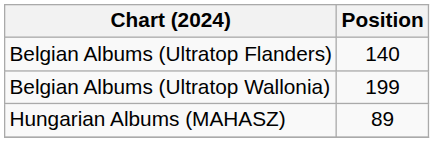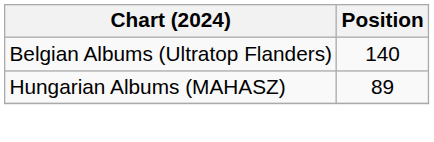 <table class="wikitable sortable">
 <tr>
 <th>Chart (2024)</th>
 <th>Position</th>
 </tr>
 <tr>
 <td>Belgian Albums (Ultratop Flanders)</td>
 <td style="text-align:center;">140</td>
 </tr>
 <tr>
-<td>Belgian Albums (Ultratop Wallonia)</td>
-<td style="text-align:center;">199</td>
-</tr>
-<tr>
 <td>Hungarian Albums (MAHASZ)</td>
 <td style="text-align:center;">89</td>
 </tr>
 <tr>
 </tr>
 </table>
